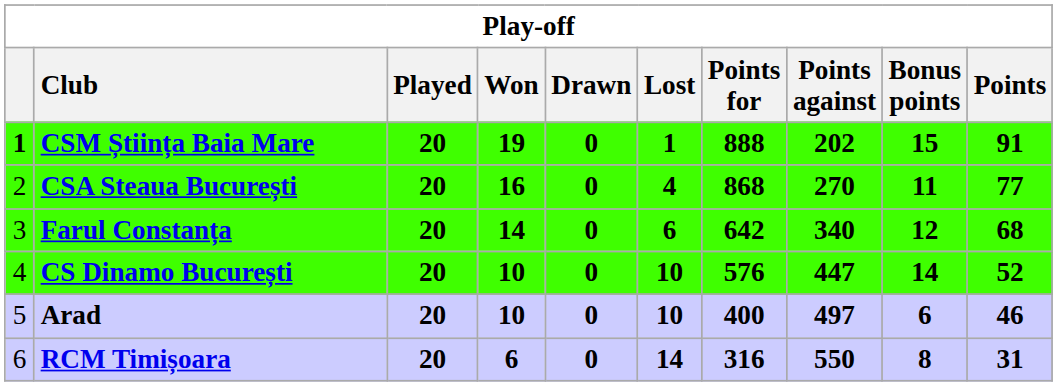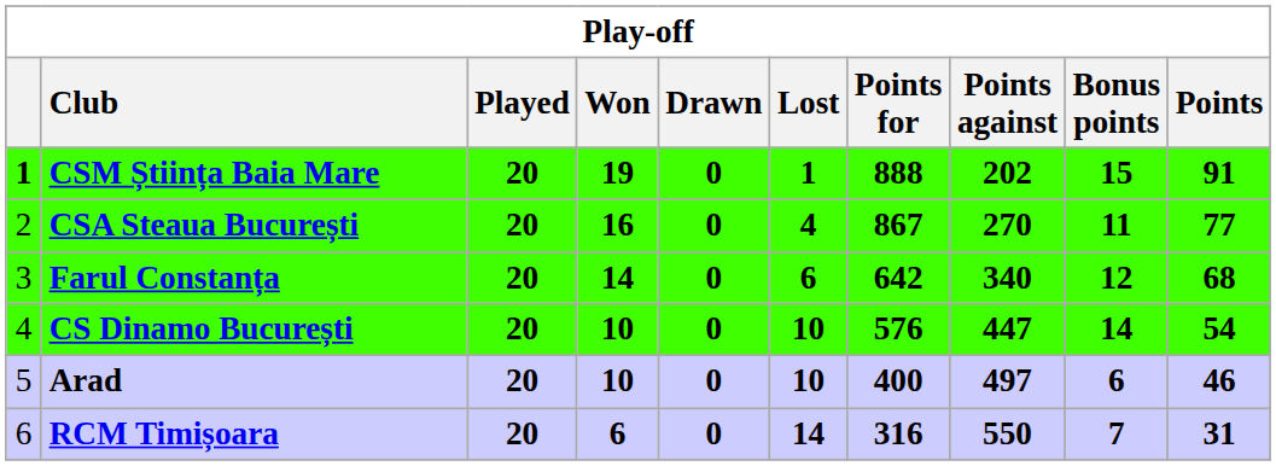 <table class="wikitable" style="float:left; margin-right:15px; text-align: center;">
 <tr>
 <td colspan="11" bgcolor="#FFFFFF" cellpadding="0" cellspacing="0"><strong>Play-off</strong></td>
 </tr>
 <tr>
 <th bgcolor="#efefef" width="10"></th>
 <th bgcolor="#efefef" style="text-align:left" width="200">Club</th>
 <th bgcolor="#efefef" width="20">Played</th>
 <th bgcolor="#efefef" width="20">Won</th>
 <th bgcolor="#efefef" width="20">Drawn</th>
 <th bgcolor="#efefef" width="20">Lost</th>
 <th bgcolor="#efefef" width="20">Points for</th>
 <th bgcolor="#efefef" width="20">Points against</th>
 <th bgcolor="#efefef" width="20">Bonus points</th>
 <th bgcolor="#efefef" width="20">Points</th>
 </tr>
 <tr bgcolor=#3fff00 align=center>
 <td><strong>1</strong></td>
 <td align=left><strong><a href='#'>CSM Știința Baia Mare</a></strong></td>
 <td><strong>20</strong></td>
 <td><strong>19</strong></td>
 <td><strong>0</strong></td>
 <td><strong>1</strong></td>
 <td><strong>888</strong></td>
 <td><strong>202</strong></td>
 <td><strong>15</strong></td>
 <td><strong>91</strong></td>
 </tr>
 <tr bgcolor=#3fff00 align=center>
 <td>2</td>
 <td align=left><strong><a href='#'>CSA Steaua București</a></strong></td>
 <td><strong>20</strong></td>
 <td><strong>16</strong></td>
 <td><strong>0</strong></td>
 <td><strong>4</strong></td>
-<td><strong>868</strong></td>
+<td><strong>867</strong></td>
 <td><strong>270</strong></td>
 <td><strong>11</strong></td>
 <td><strong>77</strong></td>
 </tr>
 <tr bgcolor=#3fff00 align=center>
 <td>3</td>
 <td align=left><strong><a href='#'>Farul Constanța</a></strong></td>
 <td><strong>20</strong></td>
 <td><strong>14</strong></td>
 <td><strong>0</strong></td>
 <td><strong>6</strong></td>
 <td><strong>642</strong></td>
 <td><strong>340</strong></td>
 <td><strong>12</strong></td>
 <td><strong>68</strong></td>
 </tr>
 <tr bgcolor=#3fff00 align=center>
 <td>4</td>
 <td align=left><strong><a href='#'>CS Dinamo București</a></strong></td>
 <td><strong>20</strong></td>
 <td><strong>10</strong></td>
 <td><strong>0</strong></td>
 <td><strong>10</strong></td>
 <td><strong>576</strong></td>
 <td><strong>447</strong></td>
 <td><strong>14</strong></td>
-<td><strong>52</strong></td>
+<td><strong>54</strong></td>
 </tr>
 <tr bgcolor=#ccccff align=center>
 <td>5</td>
 <td align=left><strong>Arad</strong></td>
 <td><strong>20</strong></td>
 <td><strong>10</strong></td>
 <td><strong>0</strong></td>
 <td><strong>10</strong></td>
 <td><strong>400</strong></td>
 <td><strong>497</strong></td>
 <td><strong>6</strong></td>
 <td><strong>46</strong></td>
 </tr>
 <tr bgcolor=#ccccff align=center>
 <td>6</td>
 <td align=left><strong><a href='#'>RCM Timișoara</a></strong></td>
 <td><strong>20</strong></td>
 <td><strong>6</strong></td>
 <td><strong>0</strong></td>
 <td><strong>14</strong></td>
 <td><strong>316</strong></td>
 <td><strong>550</strong></td>
-<td><strong>8</strong></td>
+<td><strong>7</strong></td>
 <td><strong>31</strong></td>
 </tr>
 </table>
